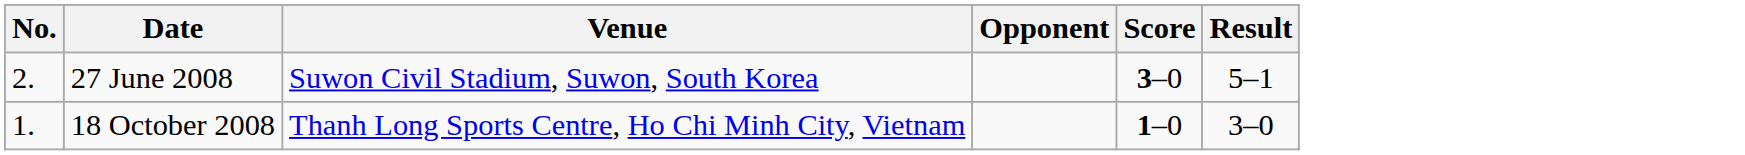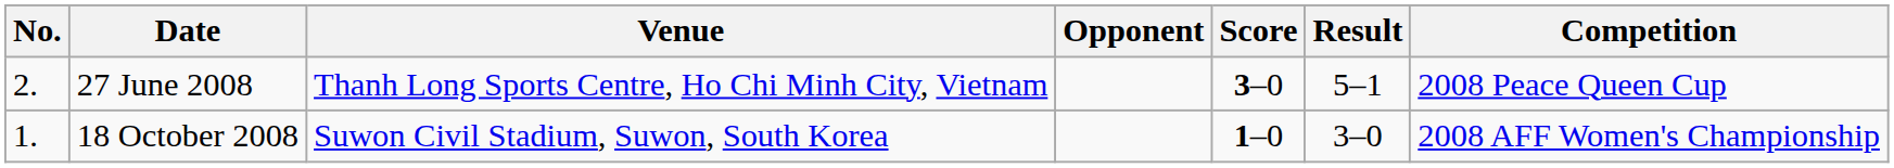 <table class="wikitable">
 <tr>
 <th>No.</th>
 <th>Date</th>
 <th>Venue</th>
 <th>Opponent</th>
 <th>Score</th>
 <th>Result</th>
+<th>Competition</th>
 </tr>
 <tr>
 <td>2.</td>
 <td>27 June 2008</td>
-<td><a href='#'>Suwon Civil Stadium</a>, <a href='#'>Suwon</a>, <a href='#'>South Korea</a></td>
+<td><a href='#'>Thanh Long Sports Centre</a>, <a href='#'>Ho Chi Minh City</a>, <a href='#'>Vietnam</a></td>
 <td></td>
 <td align=center><strong>3</strong>–0</td>
 <td align=center>5–1</td>
+<td><a href='#'>2008 Peace Queen Cup</a></td>
 </tr>
 <tr>
 <td>1.</td>
 <td>18 October 2008</td>
-<td><a href='#'>Thanh Long Sports Centre</a>, <a href='#'>Ho Chi Minh City</a>, <a href='#'>Vietnam</a></td>
+<td><a href='#'>Suwon Civil Stadium</a>, <a href='#'>Suwon</a>, <a href='#'>South Korea</a></td>
 <td></td>
 <td align=center><strong>1</strong>–0</td>
 <td align=center>3–0</td>
+<td><a href='#'>2008 AFF Women's Championship</a></td>
 </tr>
 </table>
